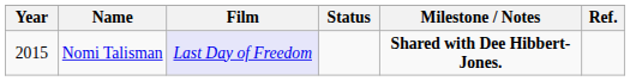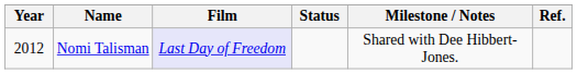 <table class="wikitable" style="text-align: center">
 <tr ---- bgcolor="#bfd7ff">
 </tr>
 <tr ---- bgcolor="#ebf5ff">
 <th width="75">Year</th>
 <th width="200">Name</th>
 <th width="350">Film</th>
 <th width="75">Status</th>
 <th width="500">Milestone / Notes</th>
 <th width="50">Ref.</th>
 </tr>
 <tr>
-<td>2015</td>
+<td>2012</td>
 <td><a href='#'>Nomi Talisman</a></td>
 <td style="background: lavender;"><em><a href='#'>Last Day of Freedom</a></em></td>
 <td></td>
-<td><strong>Shared with Dee Hibbert-Jones.</strong></td>
+<td>Shared with Dee Hibbert-Jones.</td>
 <td></td>
 </tr>
 </table>
